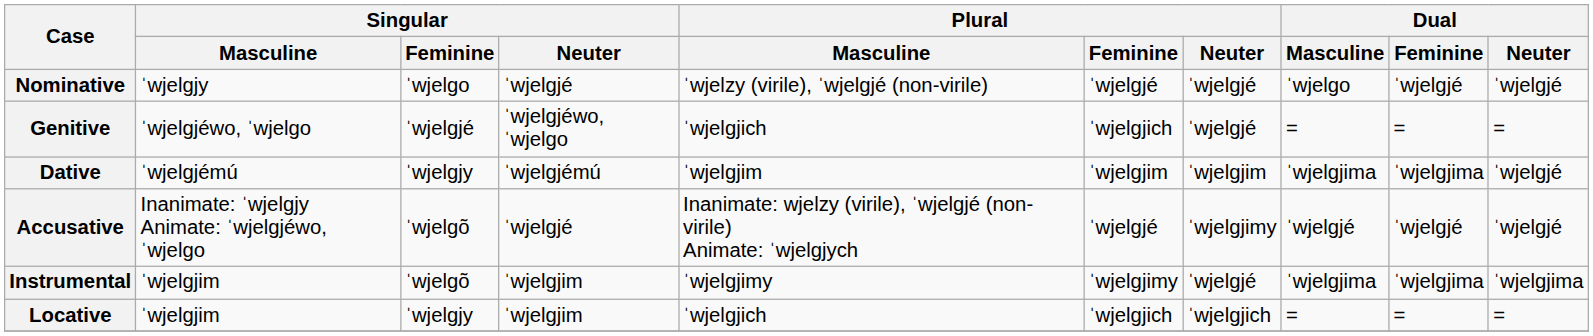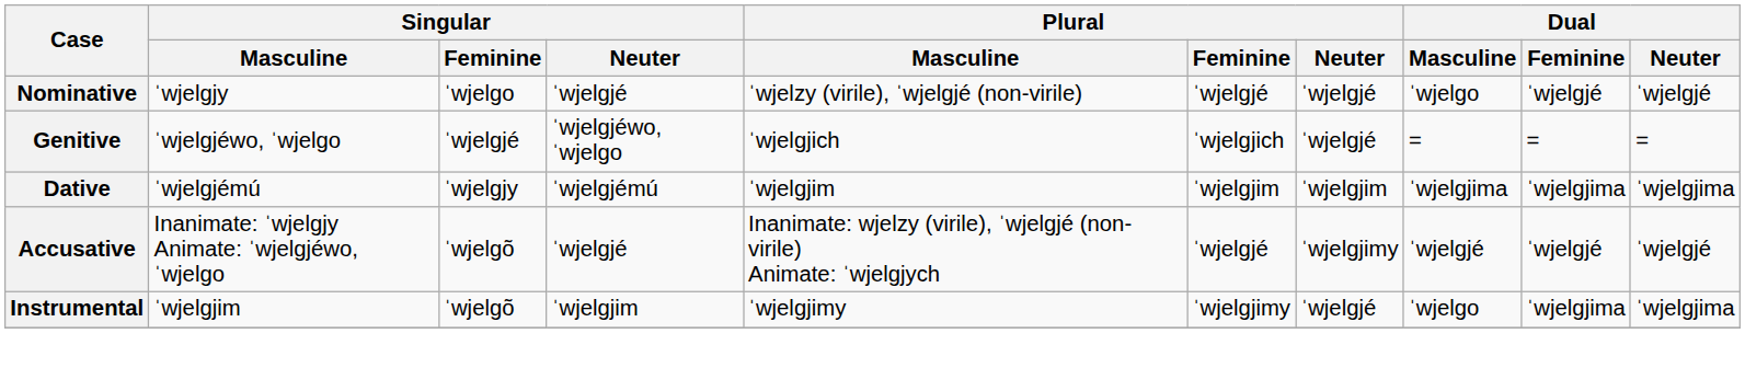 <table class="wikitable">
 <tr>
 <th rowspan="2">Case</th>
 <th colspan="3">Singular</th>
 <th colspan="3">Plural</th>
 <th colspan="3">Dual</th>
 </tr>
 <tr>
 <th>Masculine</th>
 <th>Feminine</th>
 <th>Neuter</th>
 <th>Masculine</th>
 <th>Feminine</th>
 <th>Neuter</th>
 <th>Masculine</th>
 <th>Feminine</th>
 <th>Neuter</th>
 </tr>
 <tr>
 <th>Nominative</th>
 <td>ˈwjelgjy</td>
 <td>ˈwjelgo</td>
 <td>ˈwjelgjé</td>
 <td>ˈwjelzy (virile), ˈwjelgjé (non-virile)</td>
 <td>ˈwjelgjé</td>
 <td>ˈwjelgjé</td>
 <td>ˈwjelgo</td>
 <td>ˈwjelgjé</td>
 <td>ˈwjelgjé</td>
 </tr>
 <tr>
 <th>Genitive</th>
 <td>ˈwjelgjéwo, ˈwjelgo</td>
 <td>ˈwjelgjé</td>
 <td>ˈwjelgjéwo, ˈwjelgo</td>
 <td>ˈwjelgjich</td>
 <td>ˈwjelgjich</td>
 <td>ˈwjelgjé</td>
 <td>= </td>
 <td>= </td>
 <td>= </td>
 </tr>
 <tr>
 <th>Dative</th>
 <td>ˈwjelgjémú</td>
 <td>ˈwjelgjy</td>
 <td>ˈwjelgjémú</td>
 <td>ˈwjelgjim</td>
 <td>ˈwjelgjim</td>
 <td>ˈwjelgjim</td>
 <td>ˈwjelgjima</td>
 <td>ˈwjelgjima</td>
-<td>ˈwjelgjé</td>
+<td>ˈwjelgjima</td>
 </tr>
 <tr>
 <th>Accusative</th>
 <td>Inanimate: ˈwjelgjy<br> Animate: ˈwjelgjéwo, ˈwjelgo</td>
 <td>ˈwjelgõ</td>
 <td>ˈwjelgjé</td>
 <td>Inanimate: wjelzy (virile), ˈwjelgjé (non-virile)<br> Animate: ˈwjelgjych</td>
 <td>ˈwjelgjé</td>
 <td>ˈwjelgjimy</td>
 <td>ˈwjelgjé</td>
 <td>ˈwjelgjé</td>
 <td>ˈwjelgjé</td>
 </tr>
 <tr>
 <th>Instrumental</th>
 <td>ˈwjelgjim</td>
 <td>ˈwjelgõ</td>
 <td>ˈwjelgjim</td>
 <td>ˈwjelgjimy</td>
 <td>ˈwjelgjimy</td>
 <td>ˈwjelgjé</td>
-<td>ˈwjelgjima</td>
+<td>ˈwjelgo</td>
 <td>ˈwjelgjima</td>
 <td>ˈwjelgjima</td>
 </tr>
 <tr>
-<th>Locative</th>
-<td>ˈwjelgjim</td>
-<td>ˈwjelgjy</td>
-<td>ˈwjelgjim</td>
-<td>ˈwjelgjich</td>
-<td>ˈwjelgjich</td>
-<td>ˈwjelgjich</td>
-<td>= </td>
-<td>= </td>
-<td>= </td>
-</tr>
-<tr>
 </tr>
 </table>
